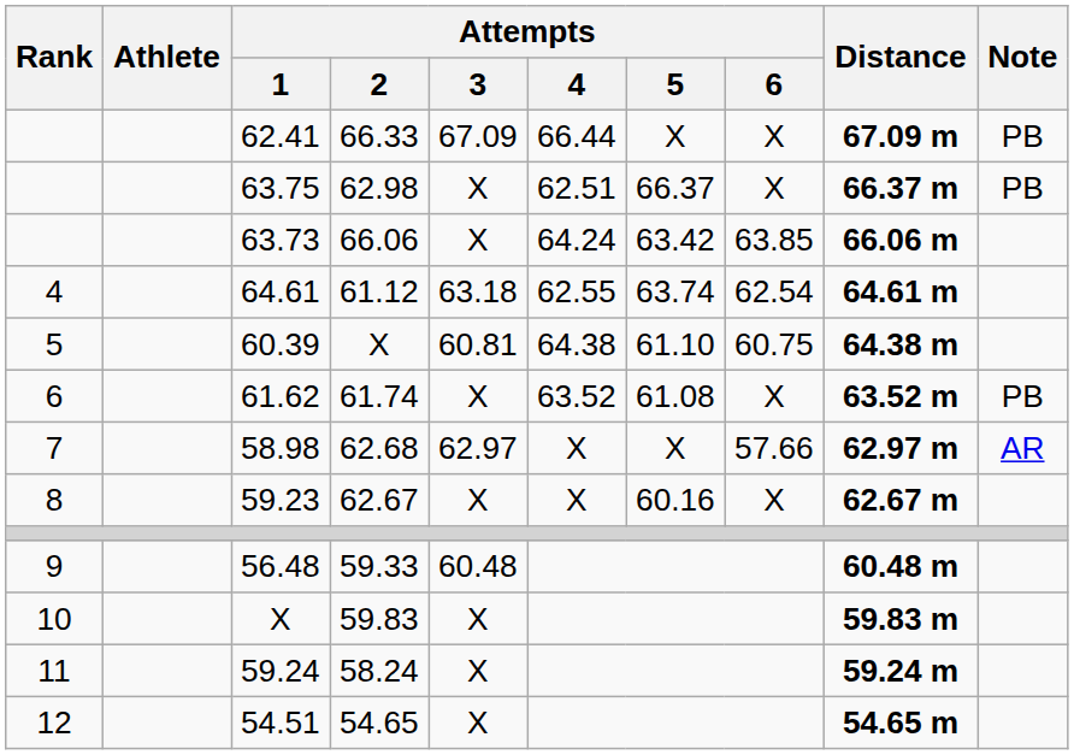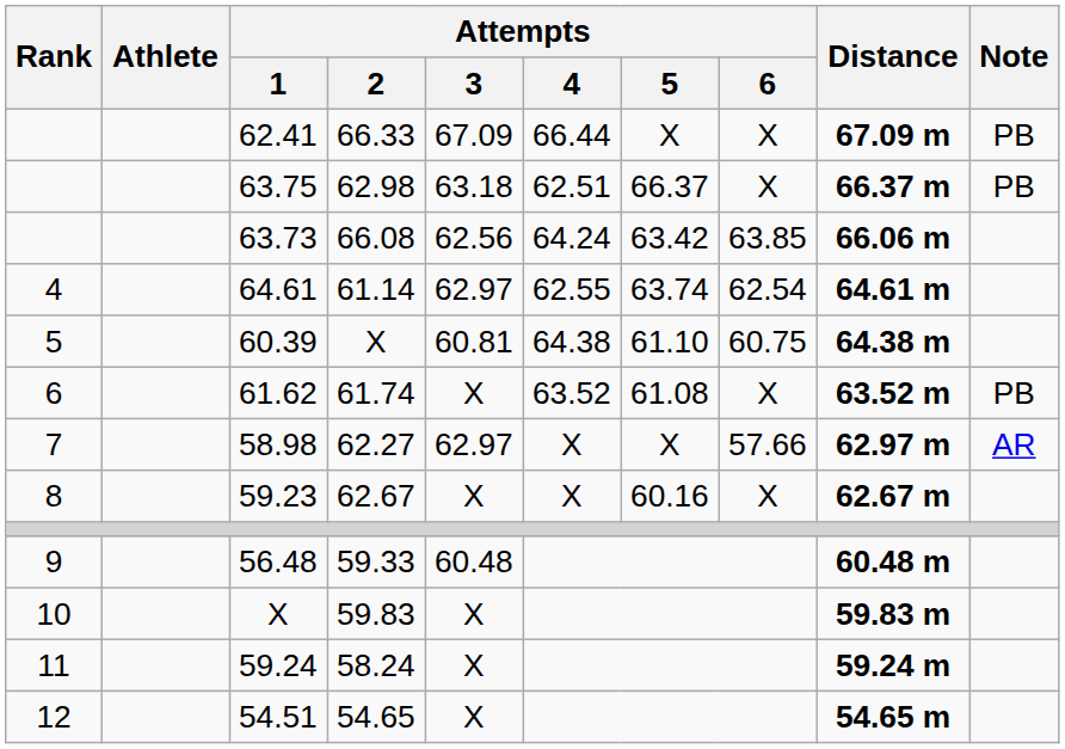 <table class="wikitable" style=" text-align:center; font-size:110%;" width="95%">
 <tr>
 <th rowspan="2">Rank</th>
 <th rowspan="2">Athlete</th>
 <th colspan="6">Attempts</th>
 <th rowspan="2">Distance</th>
 <th rowspan="2">Note</th>
 </tr>
 <tr>
 <th>1</th>
 <th>2</th>
 <th>3</th>
 <th>4</th>
 <th>5</th>
 <th>6</th>
 </tr>
 <tr>
 <td></td>
 <td align=left></td>
 <td>62.41</td>
 <td>66.33</td>
 <td>67.09</td>
 <td>66.44</td>
 <td>X</td>
 <td>X</td>
 <td><strong>67.09 m</strong></td>
 <td>PB</td>
 </tr>
 <tr>
 <td></td>
 <td align=left></td>
 <td>63.75</td>
 <td>62.98</td>
-<td>X</td>
+<td>63.18</td>
 <td>62.51</td>
 <td>66.37</td>
 <td>X</td>
 <td><strong>66.37 m</strong></td>
 <td>PB</td>
 </tr>
 <tr>
 <td></td>
 <td align=left></td>
 <td>63.73</td>
-<td>66.06</td>
-<td>X</td>
+<td>66.08</td>
+<td>62.56</td>
 <td>64.24</td>
 <td>63.42</td>
 <td>63.85</td>
 <td><strong>66.06 m</strong></td>
 <td></td>
 </tr>
 <tr>
 <td>4</td>
 <td align=left></td>
 <td>64.61</td>
-<td>61.12</td>
-<td>63.18</td>
+<td>61.14</td>
+<td>62.97</td>
 <td>62.55</td>
 <td>63.74</td>
 <td>62.54</td>
 <td><strong>64.61 m</strong></td>
 <td></td>
 </tr>
 <tr>
 <td>5</td>
 <td align=left></td>
 <td>60.39</td>
 <td>X</td>
 <td>60.81</td>
 <td>64.38</td>
 <td>61.10</td>
 <td>60.75</td>
 <td><strong>64.38 m</strong></td>
 <td></td>
 </tr>
 <tr>
 <td>6</td>
 <td align=left></td>
 <td>61.62</td>
 <td>61.74</td>
 <td>X</td>
 <td>63.52</td>
 <td>61.08</td>
 <td>X</td>
 <td><strong>63.52 m</strong></td>
 <td>PB</td>
 </tr>
 <tr>
 <td>7</td>
 <td align=left></td>
 <td>58.98</td>
-<td>62.68</td>
+<td>62.27</td>
 <td>62.97</td>
 <td>X</td>
 <td>X</td>
 <td>57.66</td>
 <td><strong>62.97 m</strong></td>
 <td><a href='#'>AR</a></td>
 </tr>
 <tr>
 <td>8</td>
 <td align=left></td>
 <td>59.23</td>
 <td>62.67</td>
 <td>X</td>
 <td>X</td>
 <td>60.16</td>
 <td>X</td>
 <td><strong>62.67 m</strong></td>
 <td></td>
 </tr>
 <tr>
 <td colspan=10 bgcolor=lightgray></td>
 </tr>
 <tr>
 <td>9</td>
 <td align=left></td>
 <td>56.48</td>
 <td>59.33</td>
 <td>60.48</td>
 <td colspan=3></td>
 <td><strong>60.48 m</strong></td>
 <td></td>
 </tr>
 <tr>
 <td>10</td>
 <td align=left></td>
 <td>X</td>
 <td>59.83</td>
 <td>X</td>
 <td colspan=3></td>
 <td><strong>59.83 m</strong></td>
 <td></td>
 </tr>
 <tr>
 <td>11</td>
 <td align=left></td>
 <td>59.24</td>
 <td>58.24</td>
 <td>X</td>
 <td colspan=3></td>
 <td><strong>59.24 m</strong></td>
 <td></td>
 </tr>
 <tr>
 <td>12</td>
 <td align=left></td>
 <td>54.51</td>
 <td>54.65</td>
 <td>X</td>
 <td colspan=3></td>
 <td><strong>54.65 m</strong></td>
 <td></td>
 </tr>
 </table>
